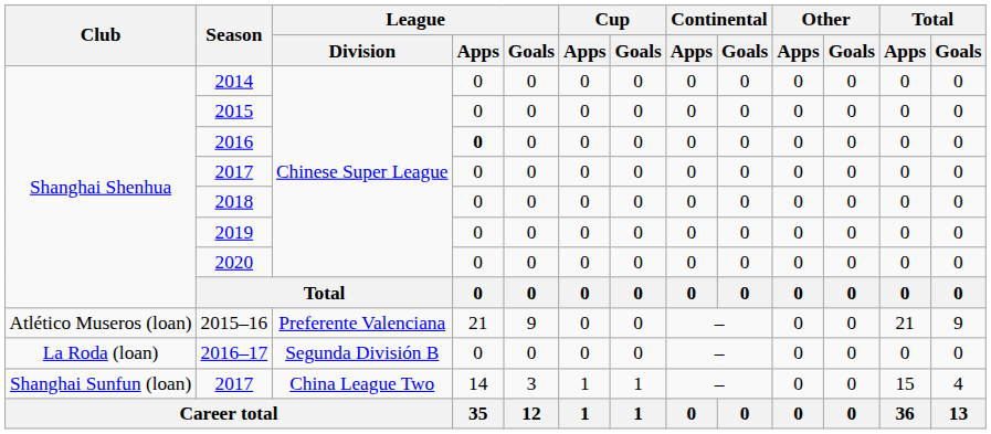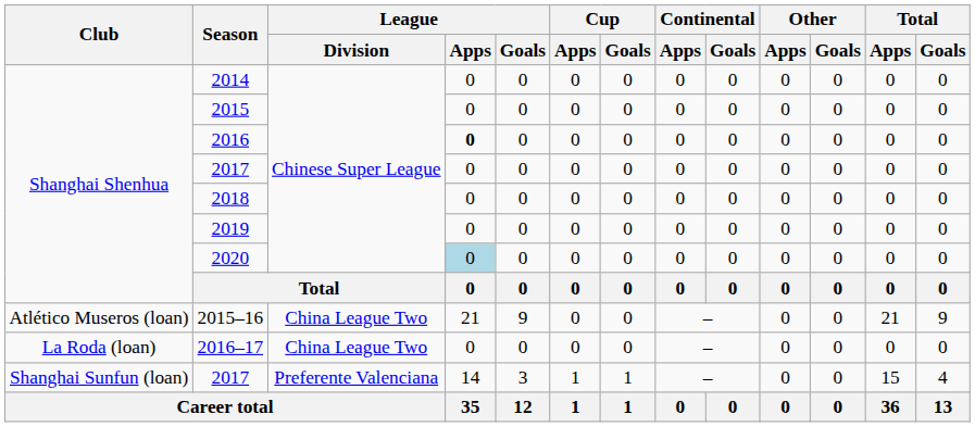 <table class="wikitable" style="text-align: center">
 <tr>
 <th rowspan="2">Club</th>
 <th rowspan="2">Season</th>
 <th colspan="3">League</th>
 <th colspan="2">Cup</th>
 <th colspan="2">Continental</th>
 <th colspan="2">Other</th>
 <th colspan="2">Total</th>
 </tr>
 <tr>
 <th>Division</th>
 <th>Apps</th>
 <th>Goals</th>
 <th>Apps</th>
 <th>Goals</th>
 <th>Apps</th>
 <th>Goals</th>
 <th>Apps</th>
 <th>Goals</th>
 <th>Apps</th>
 <th>Goals</th>
 </tr>
 <tr>
 <td rowspan="8"><a href='#'>Shanghai Shenhua</a></td>
 <td><a href='#'>2014</a></td>
 <td rowspan="7"><a href='#'>Chinese Super League</a></td>
 <td>0</td>
 <td>0</td>
 <td>0</td>
 <td>0</td>
 <td>0</td>
 <td>0</td>
 <td>0</td>
 <td>0</td>
 <td>0</td>
 <td>0</td>
 </tr>
 <tr>
 <td><a href='#'>2015</a></td>
 <td>0</td>
 <td>0</td>
 <td>0</td>
 <td>0</td>
 <td>0</td>
 <td>0</td>
 <td>0</td>
 <td>0</td>
 <td>0</td>
 <td>0</td>
 </tr>
 <tr>
 <td><a href='#'>2016</a></td>
 <td><strong>0</strong></td>
 <td>0</td>
 <td>0</td>
 <td>0</td>
 <td>0</td>
 <td>0</td>
 <td>0</td>
 <td>0</td>
 <td>0</td>
 <td>0</td>
 </tr>
 <tr>
 <td><a href='#'>2017</a></td>
 <td>0</td>
 <td>0</td>
 <td>0</td>
 <td>0</td>
 <td>0</td>
 <td>0</td>
 <td>0</td>
 <td>0</td>
 <td>0</td>
 <td>0</td>
 </tr>
 <tr>
 <td><a href='#'>2018</a></td>
 <td>0</td>
 <td>0</td>
 <td>0</td>
 <td>0</td>
 <td>0</td>
 <td>0</td>
 <td>0</td>
 <td>0</td>
 <td>0</td>
 <td>0</td>
 </tr>
 <tr>
 <td><a href='#'>2019</a></td>
 <td>0</td>
 <td>0</td>
 <td>0</td>
 <td>0</td>
 <td>0</td>
 <td>0</td>
 <td>0</td>
 <td>0</td>
 <td>0</td>
 <td>0</td>
 </tr>
 <tr>
 <td><a href='#'>2020</a></td>
-<td>0</td>
+<td style="background: lightblue;">0</td>
 <td>0</td>
 <td>0</td>
 <td>0</td>
 <td>0</td>
 <td>0</td>
 <td>0</td>
 <td>0</td>
 <td>0</td>
 <td>0</td>
 </tr>
 <tr>
 <th colspan=2>Total</th>
 <th>0</th>
 <th>0</th>
 <th>0</th>
 <th>0</th>
 <th>0</th>
 <th>0</th>
 <th>0</th>
 <th>0</th>
 <th>0</th>
 <th>0</th>
 </tr>
 <tr>
 <td>Atlético Museros (loan)</td>
 <td>2015–16</td>
-<td><a href='#'>Preferente Valenciana</a></td>
+<td><a href='#'>China League Two</a></td>
 <td>21</td>
 <td>9</td>
 <td>0</td>
 <td>0</td>
 <td colspan="2">–</td>
 <td>0</td>
 <td>0</td>
 <td>21</td>
 <td>9</td>
 </tr>
 <tr>
 <td><a href='#'>La Roda</a> (loan)</td>
 <td><a href='#'>2016–17</a></td>
-<td><a href='#'>Segunda División B</a></td>
+<td><a href='#'>China League Two</a></td>
 <td>0</td>
 <td>0</td>
 <td>0</td>
 <td>0</td>
 <td colspan="2">–</td>
 <td>0</td>
 <td>0</td>
 <td>0</td>
 <td>0</td>
 </tr>
 <tr>
 <td><a href='#'>Shanghai Sunfun</a> (loan)</td>
 <td><a href='#'>2017</a></td>
-<td><a href='#'>China League Two</a></td>
+<td><a href='#'>Preferente Valenciana</a></td>
 <td>14</td>
 <td>3</td>
 <td>1</td>
 <td>1</td>
 <td colspan="2">–</td>
 <td>0</td>
 <td>0</td>
 <td>15</td>
 <td>4</td>
 </tr>
 <tr>
 <th colspan=3>Career total</th>
 <th>35</th>
 <th>12</th>
 <th>1</th>
 <th>1</th>
 <th>0</th>
 <th>0</th>
 <th>0</th>
 <th>0</th>
 <th>36</th>
 <th>13</th>
 </tr>
 </table>
